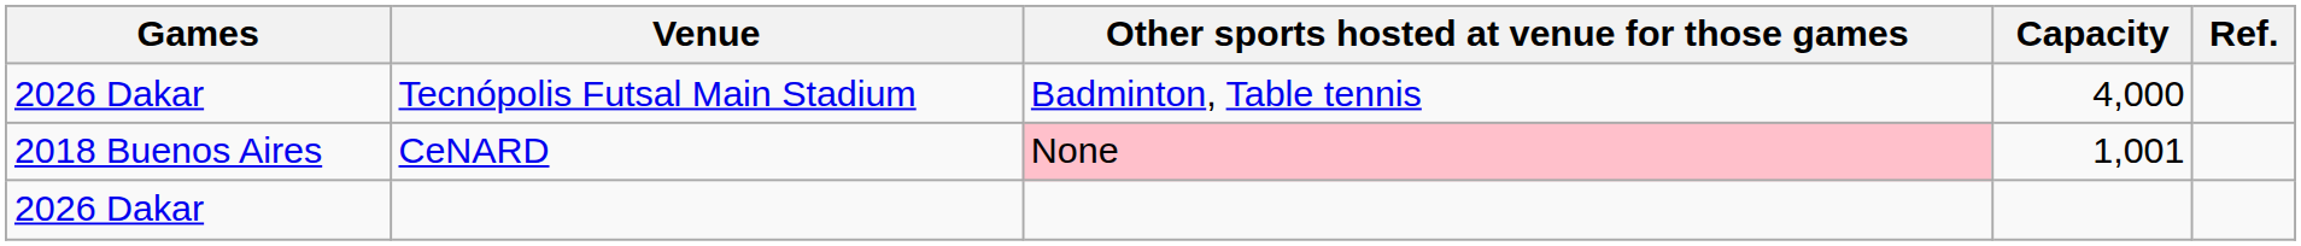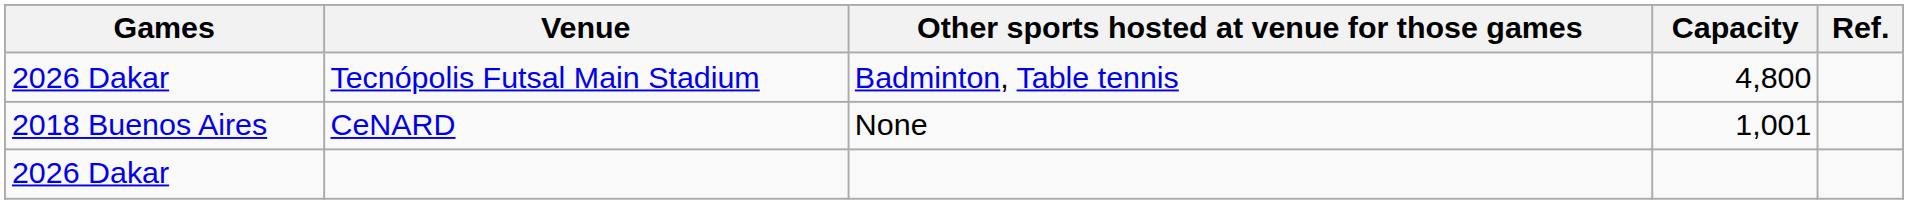 <table class="wikitable sortable" width=1000px>
 <tr>
 <th>Games</th>
 <th>Venue</th>
 <th>Other sports hosted at venue for those games</th>
 <th>Capacity</th>
 <th>Ref.</th>
 </tr>
 <tr>
 <td><a href='#'>2026 Dakar</a></td>
 <td><a href='#'>Tecnópolis Futsal Main Stadium</a></td>
 <td><a href='#'>Badminton</a>, <a href='#'>Table tennis</a></td>
-<td align="right">4,000</td>
+<td align="right">4,800</td>
 <td align=center></td>
 </tr>
 <tr>
 <td><a href='#'>2018 Buenos Aires</a></td>
 <td><a href='#'>CeNARD</a></td>
-<td style="background: pink;">None</td>
+<td>None</td>
 <td align="right">1,001</td>
 <td align=center></td>
 </tr>
 <tr>
 <td><a href='#'>2026 Dakar</a></td>
 <td></td>
 <td></td>
 <td align="right"></td>
 <td align=center></td>
 </tr>
 </table>
